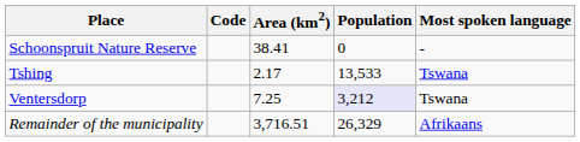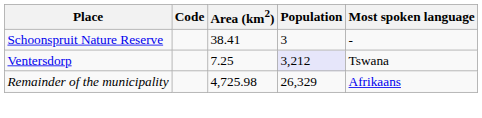 <table class="wikitable sortable">
 <tr>
 <th>Place</th>
 <th>Code</th>
 <th>Area (km<sup>2</sup>)</th>
 <th>Population</th>
 <th>Most spoken language</th>
 </tr>
 <tr>
 <td><a href='#'>Schoonspruit Nature Reserve</a></td>
 <td></td>
 <td>38.41</td>
-<td>0</td>
+<td>3</td>
 <td>-</td>
-</tr>
-<tr>
-<td><a href='#'>Tshing</a></td>
-<td></td>
-<td>2.17</td>
-<td>13,533</td>
-<td><a href='#'>Tswana</a></td>
 </tr>
 <tr>
 <td><a href='#'>Ventersdorp</a></td>
 <td></td>
 <td>7.25</td>
 <td style="background: lavender;">3,212</td>
 <td>Tswana</td>
 </tr>
 <tr>
 <td><em>Remainder of the municipality</em></td>
 <td></td>
-<td>3,716.51</td>
+<td>4,725.98</td>
 <td>26,329</td>
 <td><a href='#'>Afrikaans</a></td>
 </tr>
 </table>
